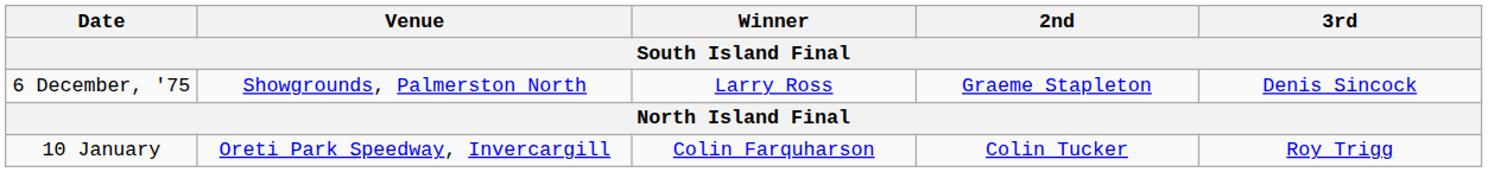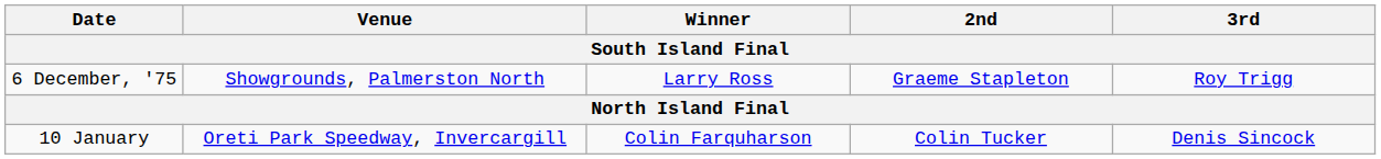 <table class="wikitable" style="text-align:center">
 <tr>
 <th width=120>Date</th>
 <th width=280>Venue</th>
 <th width=180>Winner</th>
 <th width=180>2nd</th>
 <th width=180>3rd</th>
 </tr>
 <tr>
 <th colspan=6>South Island Final</th>
 </tr>
 <tr>
 <td align=center>6 December, '75</td>
 <td><a href='#'>Showgrounds</a>, <a href='#'>Palmerston North</a></td>
 <td><a href='#'>Larry Ross</a></td>
 <td><a href='#'>Graeme Stapleton</a></td>
-<td><a href='#'>Denis Sincock</a></td>
+<td><a href='#'>Roy Trigg</a></td>
 </tr>
 <tr>
 <th colspan=6>North Island Final</th>
 </tr>
 <tr>
 <td align=center>10 January</td>
 <td><a href='#'>Oreti Park Speedway</a>, <a href='#'>Invercargill</a></td>
 <td><a href='#'>Colin Farquharson</a></td>
 <td><a href='#'>Colin Tucker</a></td>
-<td><a href='#'>Roy Trigg</a></td>
+<td><a href='#'>Denis Sincock</a></td>
 </tr>
 </table>
